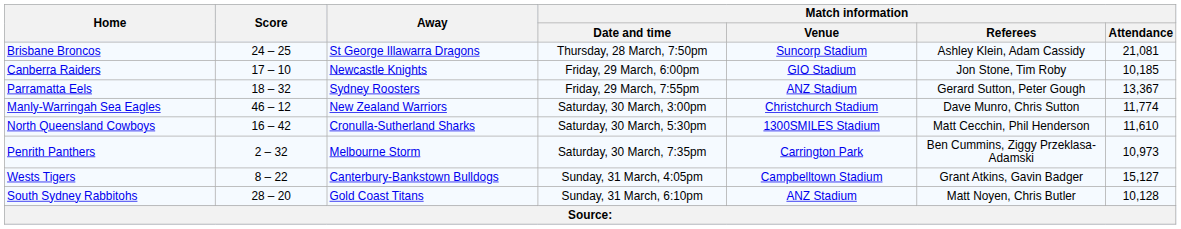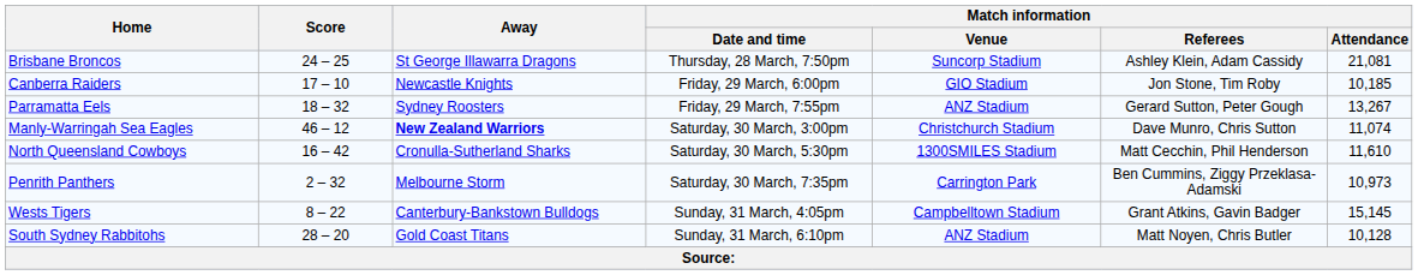 <table class="wikitable" style="border-collapse:collapse; text-align:center; width:100%;">
 <tr style="background:#c1d8ff;">
 <th rowspan="2" style="width:19%;">Home</th>
 <th rowspan="2" style="width:10%;">Score</th>
 <th rowspan="2" style="width:19%;">Away</th>
 <th colspan="6">Match information</th>
 </tr>
 <tr style="background:#efefef;">
 <th width="17%">Date and time</th>
 <th width="17%">Venue</th>
 <th width="17%">Referees</th>
 <th width="5%">Attendance</th>
 </tr>
 <tr style="text-align:center; background:#f5faff;">
 <td align="left"> <a href='#'>Brisbane Broncos</a></td>
 <td>24 – 25</td>
 <td align="left"> <a href='#'>St George Illawarra Dragons</a></td>
 <td>Thursday, 28 March, 7:50pm</td>
 <td><a href='#'>Suncorp Stadium</a></td>
 <td>Ashley Klein, Adam Cassidy</td>
 <td>21,081</td>
 </tr>
 <tr style="text-align:center; background:#f5faff;">
 <td align="left"> <a href='#'>Canberra Raiders</a></td>
 <td>17 – 10</td>
 <td align="left"> <a href='#'>Newcastle Knights</a></td>
 <td>Friday, 29 March, 6:00pm</td>
 <td><a href='#'>GIO Stadium</a></td>
 <td>Jon Stone, Tim Roby</td>
 <td>10,185</td>
 </tr>
 <tr style="text-align:center; background:#f5faff;">
 <td align="left"> <a href='#'>Parramatta Eels</a></td>
 <td>18 – 32</td>
 <td align="left"> <a href='#'>Sydney Roosters</a></td>
 <td>Friday, 29 March, 7:55pm</td>
 <td><a href='#'>ANZ Stadium</a></td>
 <td>Gerard Sutton, Peter Gough</td>
-<td>13,367</td>
+<td>13,267</td>
 </tr>
 <tr style="text-align:center; background:#f5faff;">
 <td align="left"> <a href='#'>Manly-Warringah Sea Eagles</a></td>
 <td>46 – 12</td>
-<td align="left"> <a href='#'>New Zealand Warriors</a></td>
+<td align="left"><strong> <a href='#'>New Zealand Warriors</a></strong></td>
 <td>Saturday, 30 March, 3:00pm</td>
 <td><a href='#'>Christchurch Stadium</a></td>
 <td>Dave Munro, Chris Sutton</td>
-<td>11,774</td>
+<td>11,074</td>
 </tr>
 <tr style="text-align:center; background:#f5faff;">
 <td align="left"> <a href='#'>North Queensland Cowboys</a></td>
 <td>16 – 42</td>
 <td align="left"> <a href='#'>Cronulla-Sutherland Sharks</a></td>
 <td>Saturday, 30 March, 5:30pm</td>
 <td><a href='#'>1300SMILES Stadium</a></td>
 <td>Matt Cecchin, Phil Henderson</td>
 <td>11,610</td>
 </tr>
 <tr style="text-align:center; background:#f5faff;">
 <td align="left"> <a href='#'>Penrith Panthers</a></td>
 <td>2 – 32</td>
 <td align="left"> <a href='#'>Melbourne Storm</a></td>
 <td>Saturday, 30 March, 7:35pm</td>
 <td><a href='#'>Carrington Park</a></td>
 <td>Ben Cummins, Ziggy Przeklasa-Adamski</td>
 <td>10,973</td>
 </tr>
 <tr style="text-align:center; background:#f5faff;">
 <td align="left"> <a href='#'>Wests Tigers</a></td>
 <td>8 – 22</td>
 <td align="left"> <a href='#'>Canterbury-Bankstown Bulldogs</a></td>
 <td>Sunday, 31 March, 4:05pm</td>
 <td><a href='#'>Campbelltown Stadium</a></td>
 <td>Grant Atkins, Gavin Badger</td>
-<td>15,127</td>
+<td>15,145</td>
 </tr>
 <tr style="text-align:center; background:#f5faff;">
 <td align="left"> <a href='#'>South Sydney Rabbitohs</a></td>
 <td>28 – 20</td>
 <td align="left"> <a href='#'>Gold Coast Titans</a></td>
 <td>Sunday, 31 March, 6:10pm</td>
 <td><a href='#'>ANZ Stadium</a></td>
 <td>Matt Noyen, Chris Butler</td>
 <td>10,128</td>
 </tr>
 <tr style="background:#c1d8ff;">
 <th colspan="7">Source:</th>
 </tr>
 </table>
